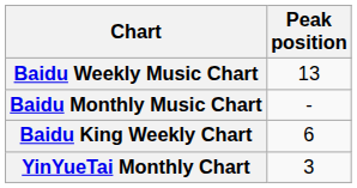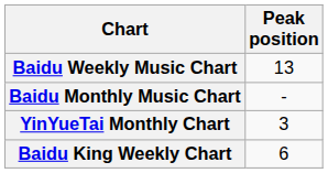 <table class="wikitable plainrowheaders">
 <tr>
 <th scope="col">Chart</th>
 <th scope="col">Peak<br>position</th>
 </tr>
 <tr>
 <th scope="row"><a href='#'>Baidu</a> Weekly Music Chart</th>
 <td style="text-align:center;">13</td>
 </tr>
 <tr>
 <th scope="row"><a href='#'>Baidu</a> Monthly Music Chart</th>
 <td style="text-align:center;">-</td>
 </tr>
 <tr>
+<th scope="row"><a href='#'>YinYueTai</a> Monthly Chart</th>
+<td style="text-align:center;">3</td>
+</tr>
+<tr>
 <th scope="row"><a href='#'>Baidu</a> King Weekly Chart</th>
 <td style="text-align:center;">6</td>
 </tr>
-<tr>
-<th scope="row"><a href='#'>YinYueTai</a> Monthly Chart</th>
-<td style="text-align:center;">3</td>
-</tr>
 </table>
